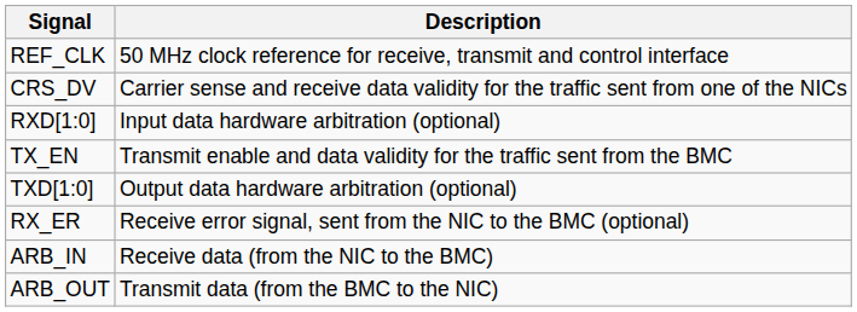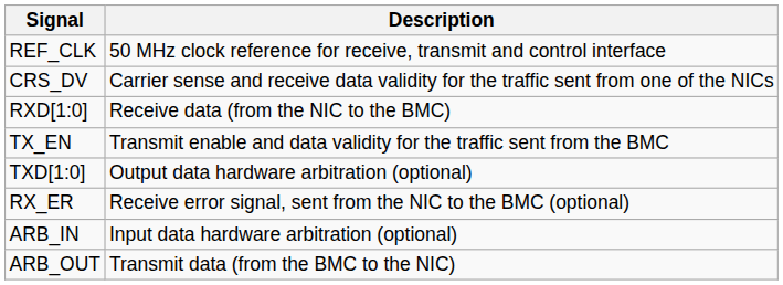 <table class="wikitable">
 <tr>
 <th>Signal</th>
 <th>Description</th>
 </tr>
 <tr>
 <td>REF_CLK</td>
 <td>50 MHz clock reference for receive, transmit and control interface</td>
 </tr>
 <tr>
 <td>CRS_DV</td>
 <td>Carrier sense and receive data validity for the traffic sent from one of the NICs</td>
 </tr>
 <tr>
 <td>RXD[1:0]</td>
-<td>Input data hardware arbitration (optional)</td>
+<td>Receive data (from the NIC to the BMC)</td>
 </tr>
 <tr>
 <td>TX_EN</td>
 <td>Transmit enable and data validity for the traffic sent from the BMC</td>
 </tr>
 <tr>
 <td>TXD[1:0]</td>
 <td>Output data hardware arbitration (optional)</td>
 </tr>
 <tr>
 <td>RX_ER</td>
 <td>Receive error signal, sent from the NIC to the BMC (optional)</td>
 </tr>
 <tr>
 <td>ARB_IN</td>
-<td>Receive data (from the NIC to the BMC)</td>
+<td>Input data hardware arbitration (optional)</td>
 </tr>
 <tr>
 <td>ARB_OUT</td>
 <td>Transmit data (from the BMC to the NIC)</td>
 </tr>
 </table>
